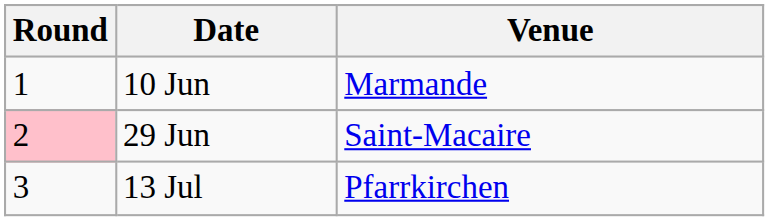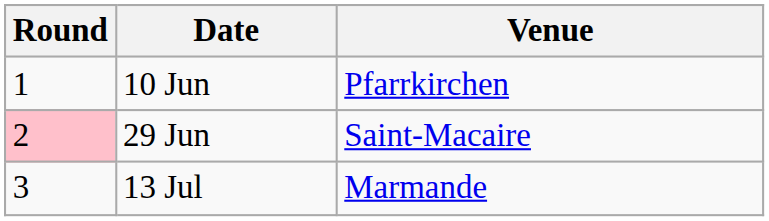 <table class="wikitable" style="font-size: 100%">
 <tr>
 <th width=30>Round</th>
 <th width=100>Date</th>
 <th width=200>Venue</th>
 </tr>
 <tr>
 <td>1</td>
 <td>10 Jun</td>
-<td> <a href='#'>Marmande</a></td>
+<td> <a href='#'>Pfarrkirchen</a></td>
 </tr>
 <tr>
 <td style="background: pink;">2</td>
 <td>29 Jun</td>
 <td> <a href='#'>Saint-Macaire</a></td>
 </tr>
 <tr>
 <td>3</td>
 <td>13 Jul</td>
-<td> <a href='#'>Pfarrkirchen</a></td>
+<td> <a href='#'>Marmande</a></td>
 </tr>
 </table>
